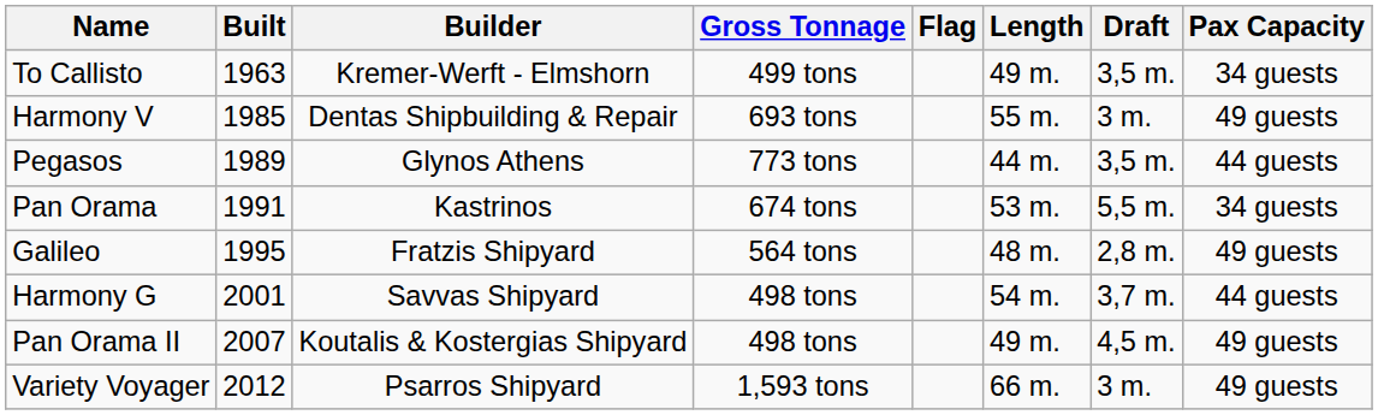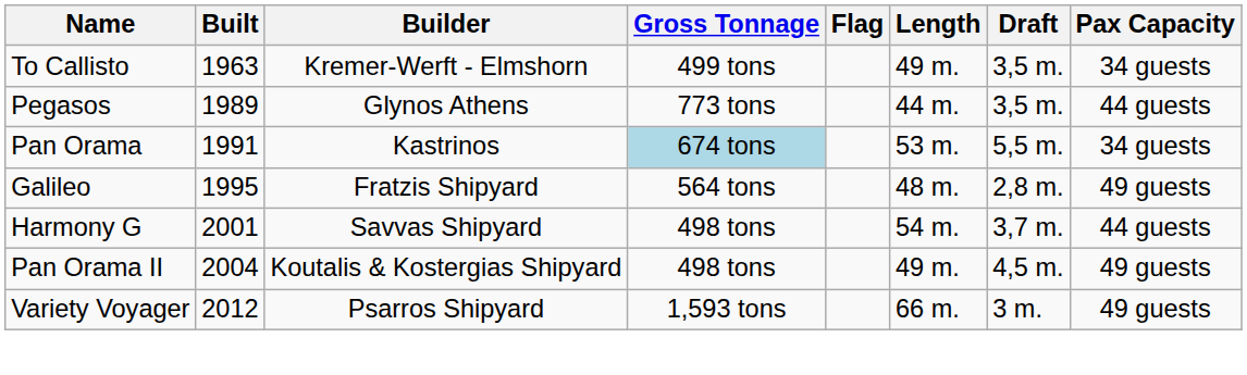 <table class="wikitable sortable">
 <tr>
 <th>Name</th>
 <th>Built</th>
 <th>Builder</th>
 <th><a href='#'>Gross Tonnage</a></th>
 <th>Flag</th>
 <th>Length</th>
 <th>Draft</th>
 <th>Pax Capacity</th>
 </tr>
 <tr>
 <td>To Callisto</td>
 <td style="text-align:Center;">1963</td>
 <td style="text-align:Center;">Kremer-Werft - Elmshorn</td>
 <td style="text-align:Center;">499 tons</td>
 <td style="text-align:Center;"></td>
 <td align="Left">49 m.</td>
 <td align="Left">3,5 m.</td>
 <td style="text-align:Center;">34 guests</td>
 </tr>
 <tr>
-<td>Harmony V</td>
-<td style="text-align:Center;">1985</td>
-<td style="text-align:Center;">Dentas Shipbuilding & Repair</td>
-<td style="text-align:Center;">693 tons</td>
-<td style="text-align:Center;"></td>
-<td align="Left">55 m.</td>
-<td align="Left">3 m.</td>
-<td style="text-align:Center;">49 guests</td>
-</tr>
-<tr>
 <td>Pegasos</td>
 <td style="text-align:Center;">1989</td>
 <td style="text-align:Center;">Glynos Athens</td>
 <td style="text-align:Center;">773 tons</td>
 <td style="text-align:Center;"></td>
 <td align="Left">44 m.</td>
 <td align="Left">3,5 m.</td>
 <td style="text-align:Center;">44 guests</td>
 </tr>
 <tr>
 <td>Pan Orama</td>
 <td style="text-align:Center;">1991</td>
 <td style="text-align:Center;">Kastrinos</td>
-<td style="text-align:Center;">674 tons</td>
+<td style="background: lightblue; text-align:Center;">674 tons</td>
 <td style="text-align:Center;"></td>
 <td align="Left">53 m.</td>
 <td align="Left">5,5 m.</td>
 <td style="text-align:Center;">34 guests</td>
 </tr>
 <tr>
 <td>Galileo</td>
 <td style="text-align:Center;">1995</td>
 <td style="text-align:Center;">Fratzis Shipyard</td>
 <td style="text-align:Center;">564 tons</td>
 <td style="text-align:Center;"></td>
 <td align="Left">48 m.</td>
 <td align="Left">2,8 m.</td>
 <td style="text-align:Center;">49 guests</td>
 </tr>
 <tr>
 <td>Harmony G</td>
 <td style="text-align:Center;">2001</td>
 <td style="text-align:Center;">Savvas Shipyard</td>
 <td style="text-align:Center;">498 tons</td>
 <td style="text-align:Center;"></td>
 <td align="Left">54 m.</td>
 <td align="Left">3,7 m.</td>
 <td style="text-align:Center;">44 guests</td>
 </tr>
 <tr>
 <td>Pan Orama II</td>
-<td style="text-align:Center;">2007</td>
+<td style="text-align:Center;">2004</td>
 <td style="text-align:Center;">Koutalis & Kostergias Shipyard</td>
 <td style="text-align:Center;">498 tons</td>
 <td style="text-align:Center;"></td>
 <td align="Left">49 m.</td>
 <td align="Left">4,5 m.</td>
 <td style="text-align:Center;">49 guests</td>
 </tr>
 <tr>
 <td>Variety Voyager</td>
 <td style="text-align:Center;">2012</td>
 <td style="text-align:Center;">Psarros Shipyard</td>
 <td style="text-align:Center;">1,593 tons</td>
 <td style="text-align:Center;"></td>
 <td align="Left">66 m.</td>
 <td align="Left">3 m.</td>
 <td style="text-align:Center;">49 guests</td>
 </tr>
 </table>
